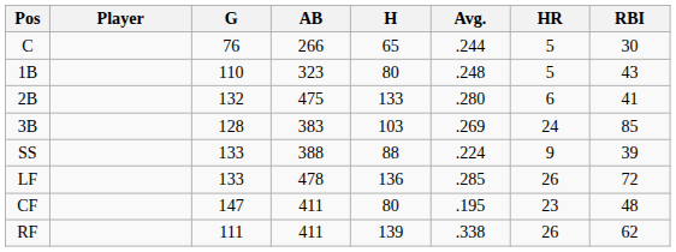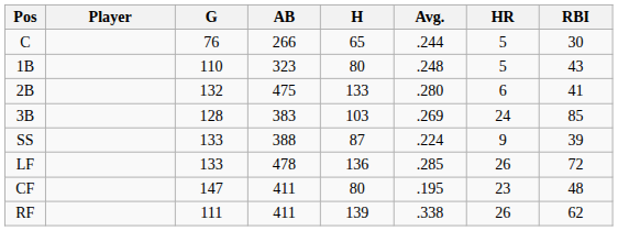 <table class="wikitable sortable">
 <tr>
 <th bgcolor="#DDDDFF" width="5%">Pos</th>
 <th bgcolor="#DDDDFF" width="16%">Player</th>
 <th bgcolor="#DDDDFF" width="9%">G</th>
 <th bgcolor="#DDDDFF" width="9%">AB</th>
 <th bgcolor="#DDDDFF" width="9%">H</th>
 <th bgcolor="#DDDDFF" width="9%">Avg.</th>
 <th bgcolor="#DDDDFF" width="9%">HR</th>
 <th bgcolor="#DDDDFF" width="9%">RBI</th>
 </tr>
 <tr align="center">
 <td>C</td>
 <td></td>
 <td>76</td>
 <td>266</td>
 <td>65</td>
 <td>.244</td>
 <td>5</td>
 <td>30</td>
 </tr>
 <tr align="center">
 <td>1B</td>
 <td></td>
 <td>110</td>
 <td>323</td>
 <td>80</td>
 <td>.248</td>
 <td>5</td>
 <td>43</td>
 </tr>
 <tr align="center">
 <td>2B</td>
 <td></td>
 <td>132</td>
 <td>475</td>
 <td>133</td>
 <td>.280</td>
 <td>6</td>
 <td>41</td>
 </tr>
 <tr align="center">
 <td>3B</td>
 <td></td>
 <td>128</td>
 <td>383</td>
 <td>103</td>
 <td>.269</td>
 <td>24</td>
 <td>85</td>
 </tr>
 <tr align="center">
 <td>SS</td>
 <td></td>
 <td>133</td>
 <td>388</td>
-<td>88</td>
+<td>87</td>
 <td>.224</td>
 <td>9</td>
 <td>39</td>
 </tr>
 <tr align="center">
 <td>LF</td>
 <td></td>
 <td>133</td>
 <td>478</td>
 <td>136</td>
 <td>.285</td>
 <td>26</td>
 <td>72</td>
 </tr>
 <tr align="center">
 <td>CF</td>
 <td></td>
 <td>147</td>
 <td>411</td>
 <td>80</td>
 <td>.195</td>
 <td>23</td>
 <td>48</td>
 </tr>
 <tr align="center">
 <td>RF</td>
 <td></td>
 <td>111</td>
 <td>411</td>
 <td>139</td>
 <td>.338</td>
 <td>26</td>
 <td>62</td>
 </tr>
 </table>
